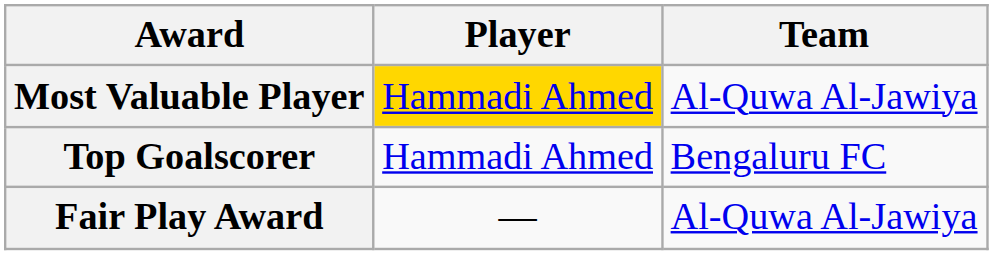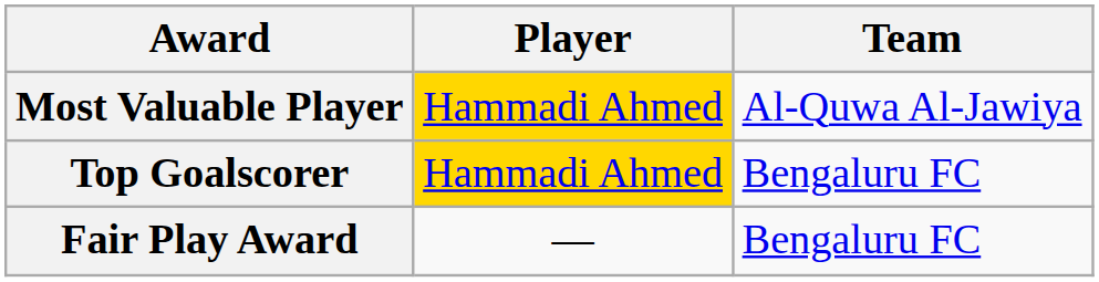 <table class="wikitable" style="text-align:center">
 <tr>
 <th>Award</th>
 <th>Player</th>
 <th>Team</th>
 </tr>
 <tr>
 <th>Most Valuable Player</th>
 <td align=left style="background: gold;"> <a href='#'>Hammadi Ahmed</a></td>
 <td align=left> <a href='#'>Al-Quwa Al-Jawiya</a></td>
 </tr>
 <tr>
 <th>Top Goalscorer</th>
-<td align=left> <a href='#'>Hammadi Ahmed</a></td>
+<td align=left style="background: gold;"> <a href='#'>Hammadi Ahmed</a></td>
 <td align=left> <a href='#'>Bengaluru FC</a></td>
 </tr>
 <tr>
 <th>Fair Play Award</th>
 <td>—</td>
-<td align=left> <a href='#'>Al-Quwa Al-Jawiya</a></td>
+<td align=left> <a href='#'>Bengaluru FC</a></td>
 </tr>
 </table>
